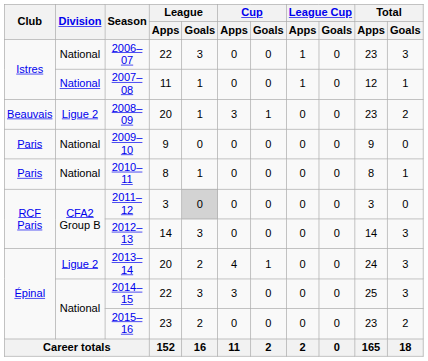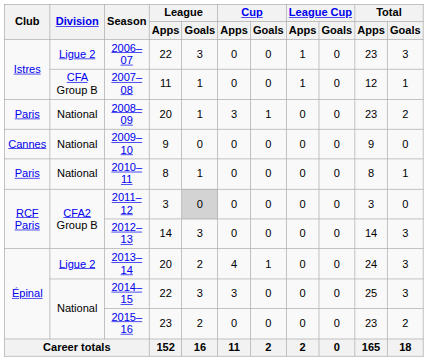 <table class="wikitable" style="text-align:center">
 <tr>
 <th rowspan="2">Club</th>
 <th rowspan="2"><a href='#'>Division</a></th>
 <th rowspan="2">Season</th>
 <th colspan="2">League</th>
 <th colspan="2"><a href='#'>Cup</a></th>
 <th colspan="2"><a href='#'>League Cup</a></th>
 <th colspan="2">Total</th>
 </tr>
 <tr>
 <th>Apps</th>
 <th>Goals</th>
 <th>Apps</th>
 <th>Goals</th>
 <th>Apps</th>
 <th>Goals</th>
 <th>Apps</th>
 <th>Goals</th>
 </tr>
 <tr>
 <td rowspan=2><a href='#'>Istres</a></td>
-<td>National</td>
+<td><a href='#'>Ligue 2</a></td>
 <td><a href='#'>2006–07</a></td>
 <td>22</td>
 <td>3</td>
 <td>0</td>
 <td>0</td>
 <td>1</td>
 <td>0</td>
 <td>23</td>
 <td>3</td>
 </tr>
 <tr>
-<td><a href='#'>National</a></td>
+<td><a href='#'>CFA</a> Group B</td>
 <td><a href='#'>2007–08</a></td>
 <td>11</td>
 <td>1</td>
 <td>0</td>
 <td>0</td>
 <td>1</td>
 <td>0</td>
 <td>12</td>
 <td>1</td>
 </tr>
 <tr>
-<td><a href='#'>Beauvais</a></td>
-<td><a href='#'>Ligue 2</a></td>
+<td><a href='#'>Paris</a></td>
+<td>National</td>
 <td><a href='#'>2008–09</a></td>
 <td>20</td>
 <td>1</td>
 <td>3</td>
 <td>1</td>
 <td>0</td>
 <td>0</td>
 <td>23</td>
 <td>2</td>
 </tr>
 <tr>
-<td><a href='#'>Paris</a></td>
+<td><a href='#'>Cannes</a></td>
 <td>National</td>
 <td><a href='#'>2009–10</a></td>
 <td>9</td>
 <td>0</td>
 <td>0</td>
 <td>0</td>
 <td>0</td>
 <td>0</td>
 <td>9</td>
 <td>0</td>
 </tr>
 <tr>
 <td><a href='#'>Paris</a></td>
 <td>National</td>
 <td><a href='#'>2010–11</a></td>
 <td>8</td>
 <td>1</td>
 <td>0</td>
 <td>0</td>
 <td>0</td>
 <td>0</td>
 <td>8</td>
 <td>1</td>
 </tr>
 <tr>
 <td rowspan=2><a href='#'>RCF Paris</a></td>
 <td rowspan=2><a href='#'>CFA2</a> Group B</td>
 <td><a href='#'>2011–12</a></td>
 <td>3</td>
 <td style="background: lightgrey;">0</td>
 <td>0</td>
 <td>0</td>
 <td>0</td>
 <td>0</td>
 <td>3</td>
 <td>0</td>
 </tr>
 <tr>
 <td><a href='#'>2012–13</a></td>
 <td>14</td>
 <td>3</td>
 <td>0</td>
 <td>0</td>
 <td>0</td>
 <td>0</td>
 <td>14</td>
 <td>3</td>
 </tr>
 <tr>
 <td rowspan=3><a href='#'>Épinal</a></td>
 <td><a href='#'>Ligue 2</a></td>
 <td><a href='#'>2013–14</a></td>
 <td>20</td>
 <td>2</td>
 <td>4</td>
 <td>1</td>
 <td>0</td>
 <td>0</td>
 <td>24</td>
 <td>3</td>
 </tr>
 <tr>
 <td rowspan=2>National</td>
 <td><a href='#'>2014–15</a></td>
 <td>22</td>
 <td>3</td>
 <td>3</td>
 <td>0</td>
 <td>0</td>
 <td>0</td>
 <td>25</td>
 <td>3</td>
 </tr>
 <tr>
 <td><a href='#'>2015–16</a></td>
 <td>23</td>
 <td>2</td>
 <td>0</td>
 <td>0</td>
 <td>0</td>
 <td>0</td>
 <td>23</td>
 <td>2</td>
 </tr>
 <tr>
 <th colspan=3>Career totals</th>
 <th>152</th>
 <th>16</th>
 <th>11</th>
 <th>2</th>
 <th>2</th>
 <th>0</th>
 <th>165</th>
 <th>18</th>
 </tr>
 </table>
